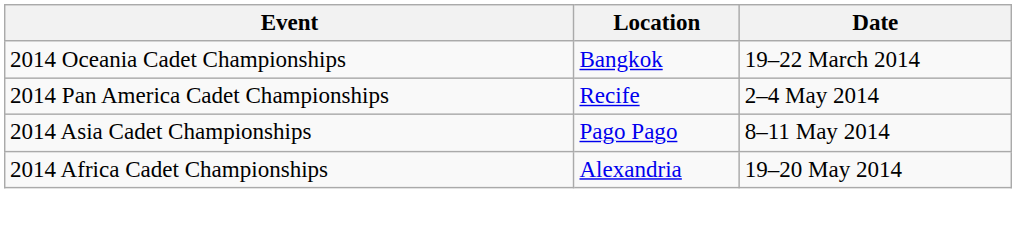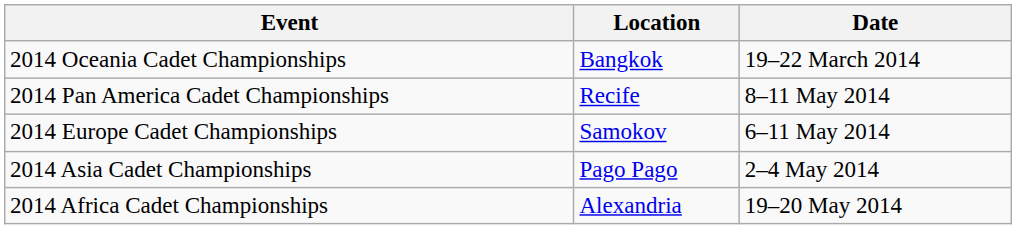 <table class="wikitable" style="width:700px;">
 <tr>
 <th>Event</th>
 <th>Location</th>
 <th>Date</th>
 </tr>
 <tr>
 <td>2014 Oceania Cadet Championships</td>
 <td> <a href='#'>Bangkok</a></td>
 <td>19–22 March 2014</td>
 </tr>
 <tr>
 <td>2014 Pan America Cadet Championships</td>
 <td> <a href='#'>Recife</a></td>
-<td>2–4 May 2014</td>
+<td>8–11 May 2014</td>
+</tr>
+<tr>
+<td>2014 Europe Cadet Championships</td>
+<td> <a href='#'>Samokov</a></td>
+<td>6–11 May 2014</td>
 </tr>
 <tr>
 <td>2014 Asia Cadet Championships</td>
 <td> <a href='#'>Pago Pago</a></td>
-<td>8–11 May 2014</td>
+<td>2–4 May 2014</td>
 </tr>
 <tr>
 <td>2014 Africa Cadet Championships</td>
 <td> <a href='#'>Alexandria</a></td>
 <td>19–20 May 2014</td>
 </tr>
 </table>
